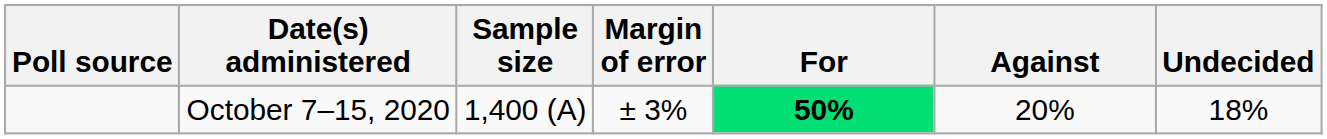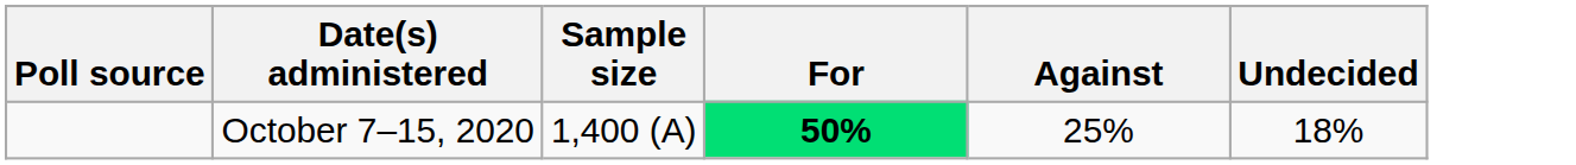 <table class="wikitable" style="font-size:90%;text-align:center;">
 <tr valign=bottom>
 <th>Poll source</th>
 <th>Date(s)<br>administered</th>
 <th>Sample<br>size</th>
-<th>Margin<br>of error</th>
 <th style="width:100px;">For</th>
 <th style="width:100px;">Against</th>
 <th>Undecided</th>
 </tr>
 <tr>
 <td style="text-align:left;"></td>
 <td>October 7–15, 2020</td>
 <td>1,400 (A)</td>
-<td>± 3%</td>
 <td style="background: rgb(1,223,116);"><strong>50%</strong></td>
-<td>20%</td>
+<td>25%</td>
 <td>18%</td>
 </tr>
 </table>
